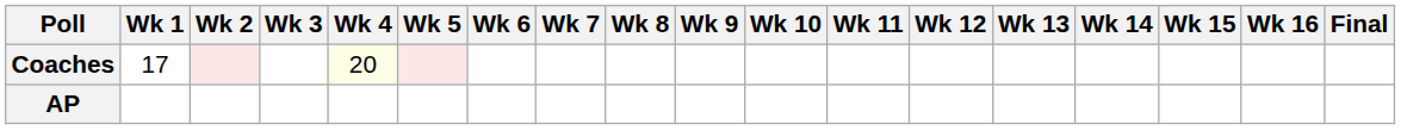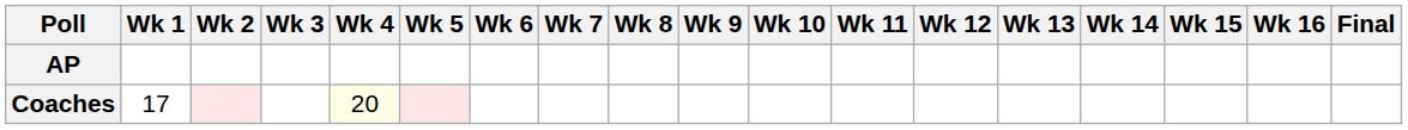 <table class="wikitable" style="white-space:nowrap;">
 <tr>
 <th>Poll</th>
 <th>Wk 1</th>
 <th>Wk 2</th>
 <th>Wk 3</th>
 <th>Wk 4</th>
 <th>Wk 5</th>
 <th>Wk 6</th>
 <th>Wk 7</th>
 <th>Wk 8</th>
 <th>Wk 9</th>
 <th>Wk 10</th>
 <th>Wk 11</th>
 <th>Wk 12</th>
 <th>Wk 13</th>
 <th>Wk 14</th>
 <th>Wk 15</th>
 <th>Wk 16</th>
 <th>Final</th>
 </tr>
 <tr style="text-align:center;">
+<th>AP</th>
+<td style="background:#FFF;"></td>
+<td style="background:#FFF;"></td>
+<td style="background:#FFF;"></td>
+<td style="background:#FFF;"></td>
+<td style="background:#FFF;"></td>
+<td style="background:#FFF;"></td>
+<td style="background:#FFF;"></td>
+<td style="background:#FFF;"></td>
+<td style="background:#FFF;"></td>
+<td style="background:#FFF;"></td>
+<td style="background:#FFF;"></td>
+<td style="background:#FFF;"></td>
+<td style="background:#FFF;"></td>
+<td style="background:#FFF;"></td>
+<td style="background:#FFF;"></td>
+<td style="background:#FFF;"></td>
+<td style="background:#FFF;"></td>
+</tr>
+<tr style="text-align:center;">
 <th>Coaches</th>
 <td style="background:#FFF;">17</td>
 <td style="background:#FFE6E6;"></td>
 <td style="background:#FFF;"></td>
 <td style="background:#FFFFE6;">20</td>
 <td style="background:#FFE6E6;"></td>
 <td style="background:#FFF;"></td>
 <td style="background:#FFF;"></td>
 <td style="background:#FFF;"></td>
 <td style="background:#FFF;"></td>
 <td style="background:#FFF;"></td>
 <td style="background:#FFF;"></td>
 <td style="background:#FFF;"></td>
 <td style="background:#FFF;"></td>
 <td style="background:#FFF;"></td>
 <td style="background:#FFF;"></td>
 <td style="background:#FFF;"></td>
 <td style="background:#FFF;"></td>
 </tr>
-<tr style="text-align:center;">
-<th>AP</th>
-<td style="background:#FFF;"></td>
-<td style="background:#FFF;"></td>
-<td style="background:#FFF;"></td>
-<td style="background:#FFF;"></td>
-<td style="background:#FFF;"></td>
-<td style="background:#FFF;"></td>
-<td style="background:#FFF;"></td>
-<td style="background:#FFF;"></td>
-<td style="background:#FFF;"></td>
-<td style="background:#FFF;"></td>
-<td style="background:#FFF;"></td>
-<td style="background:#FFF;"></td>
-<td style="background:#FFF;"></td>
-<td style="background:#FFF;"></td>
-<td style="background:#FFF;"></td>
-<td style="background:#FFF;"></td>
-<td style="background:#FFF;"></td>
-</tr>
 </table>
